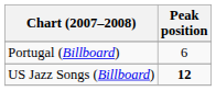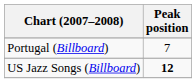 <table class="wikitable sortable">
 <tr>
 <th>Chart (2007–2008)</th>
 <th>Peak<br>position</th>
 </tr>
 <tr>
 </tr>
 <tr>
 </tr>
 <tr>
 </tr>
 <tr>
 </tr>
 <tr>
 </tr>
 <tr>
 </tr>
 <tr>
 </tr>
 <tr>
 </tr>
 <tr>
 </tr>
 <tr>
 </tr>
 <tr>
 </tr>
 <tr>
 </tr>
 <tr>
 </tr>
 <tr>
 <td>Portugal (<em><a href='#'>Billboard</a></em>)</td>
-<td style="text-align:center;">6</td>
+<td style="text-align:center;">7</td>
 </tr>
 <tr>
 </tr>
 <tr>
 </tr>
 <tr>
 </tr>
 <tr>
 </tr>
 <tr>
 </tr>
 <tr>
 </tr>
 <tr>
 <td align="left">US Jazz Songs (<em><a href='#'>Billboard</a></em>)</td>
 <td align="center"><strong>12</strong></td>
 </tr>
 <tr>
 </tr>
 </table>
